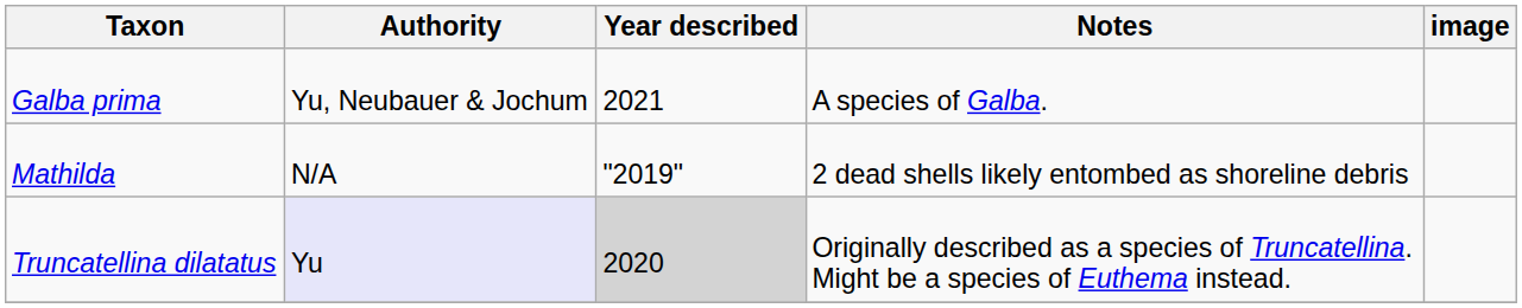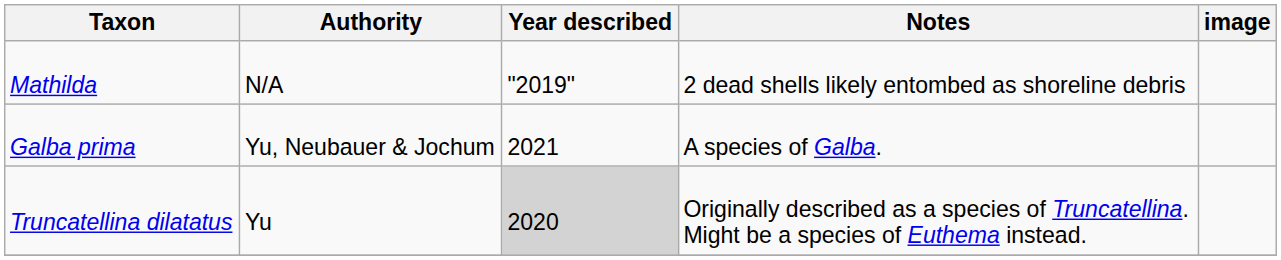 <table class="wikitable sortable" align="center" width="100%">
 <tr>
 <th>Taxon</th>
 <th>Authority</th>
 <th>Year described</th>
 <th>Notes</th>
 <th>image</th>
 </tr>
 <tr>
+<td><br><a href='#'><em>Mathilda</em></a><em></em></td>
+<td><br>N/A</td>
+<td><br>"2019"</td>
+<td><br>2 dead shells likely entombed as shoreline debris</td>
+<td></td>
+</tr>
+<tr>
 <td><br><em><a href='#'>Galba prima</a></em></td>
 <td><br>Yu, Neubauer & Jochum</td>
 <td><br>2021</td>
 <td><br>A species of <em><a href='#'>Galba</a></em>.</td>
 <td></td>
 </tr>
 <tr>
-<td><br><a href='#'><em>Mathilda</em></a><em></em></td>
-<td><br>N/A</td>
-<td><br>"2019"</td>
-<td><br>2 dead shells likely entombed as shoreline debris</td>
-<td></td>
-</tr>
-<tr>
 <td><br><em><a href='#'>Truncatellina dilatatus</a></em></td>
-<td style="background: lavender;"><br>Yu</td>
+<td><br>Yu</td>
 <td style="background: lightgrey;"><br>2020</td>
 <td><br>Originally described as a species of <em><a href='#'>Truncatellina</a></em>.<br>Might be a species of <em><a href='#'>Euthema</a></em> instead.</td>
 <td></td>
 </tr>
 <tr>
 </tr>
 </table>
